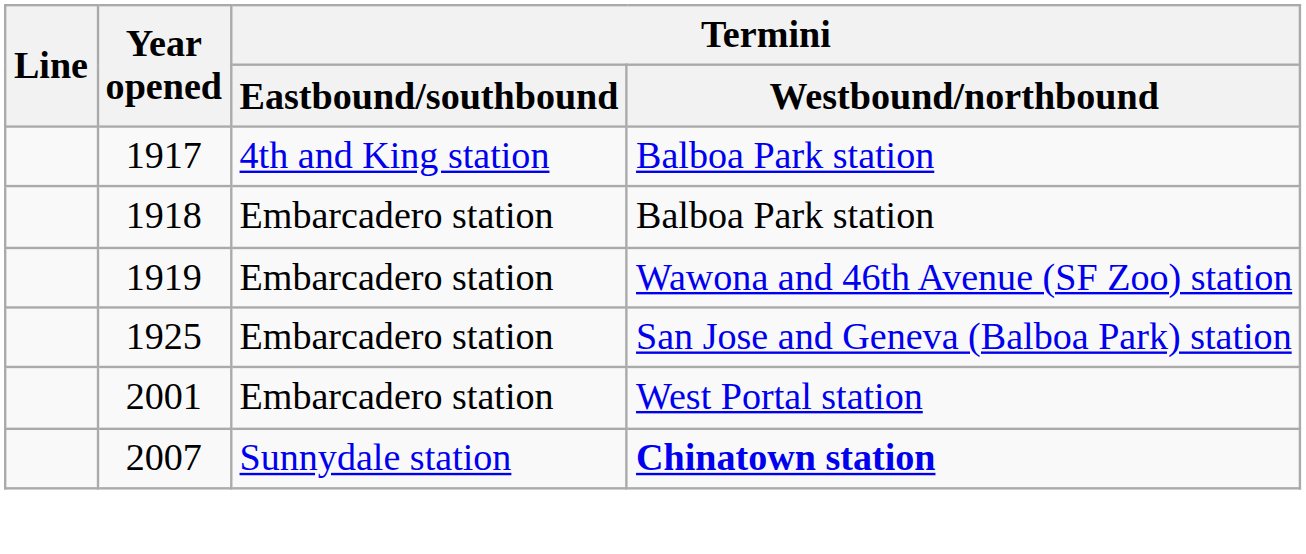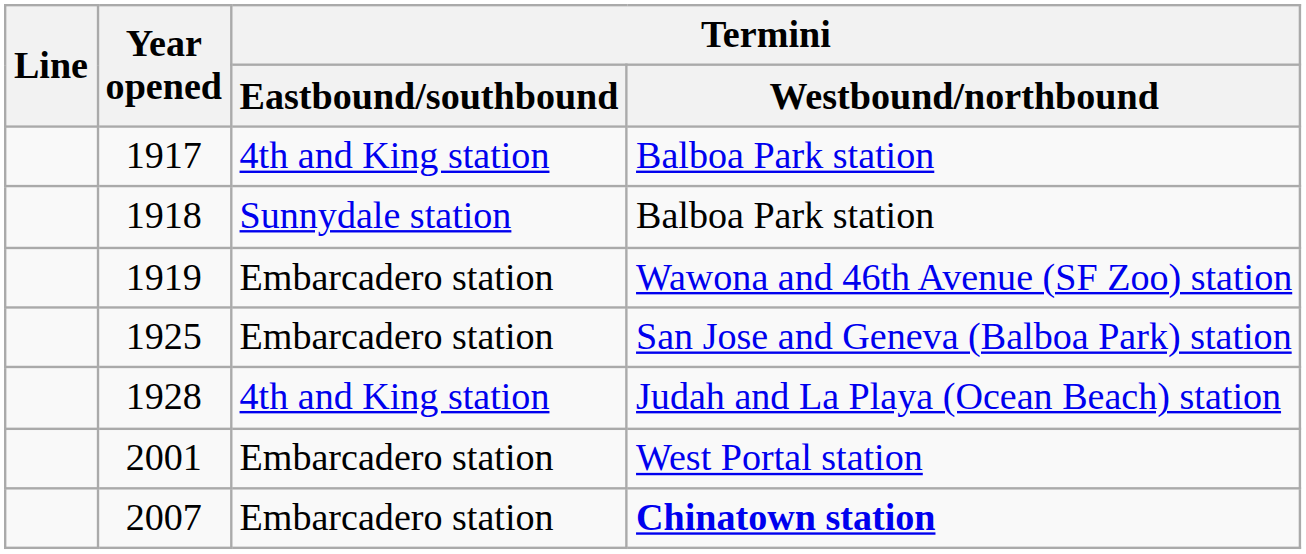 <table class="wikitable sortable">
 <tr>
 <th rowspan=2>Line</th>
 <th rowspan=2>Year<br>opened</th>
 <th class="unsortable" colspan="2">Termini</th>
 </tr>
 <tr>
 <th class="unsortable">Eastbound/southbound</th>
 <th class="unsortable">Westbound/northbound</th>
 </tr>
 <tr>
 <td></td>
 <td align="center">1917</td>
 <td><a href='#'>4th and King station</a></td>
 <td><a href='#'>Balboa Park station</a></td>
 </tr>
 <tr>
 <td></td>
 <td align="center">1918</td>
-<td>Embarcadero station</td>
+<td><a href='#'>Sunnydale station</a></td>
 <td>Balboa Park station</td>
 </tr>
 <tr>
 <td></td>
 <td align="center">1919</td>
 <td>Embarcadero station</td>
 <td><a href='#'>Wawona and 46th Avenue (SF Zoo) station</a></td>
 </tr>
 <tr>
 <td></td>
 <td align="center">1925</td>
 <td>Embarcadero station</td>
 <td><a href='#'>San Jose and Geneva (Balboa Park) station</a></td>
 </tr>
 <tr>
 <td></td>
+<td align="center">1928</td>
+<td><a href='#'>4th and King station</a></td>
+<td><a href='#'>Judah and La Playa (Ocean Beach) station</a></td>
+</tr>
+<tr>
+<td></td>
 <td align="center">2001</td>
 <td>Embarcadero station</td>
 <td><a href='#'>West Portal station</a></td>
 </tr>
 <tr>
 <td></td>
 <td align="center">2007</td>
-<td><a href='#'>Sunnydale station</a></td>
+<td>Embarcadero station</td>
 <td><strong><a href='#'>Chinatown station</a></strong></td>
 </tr>
 </table>
